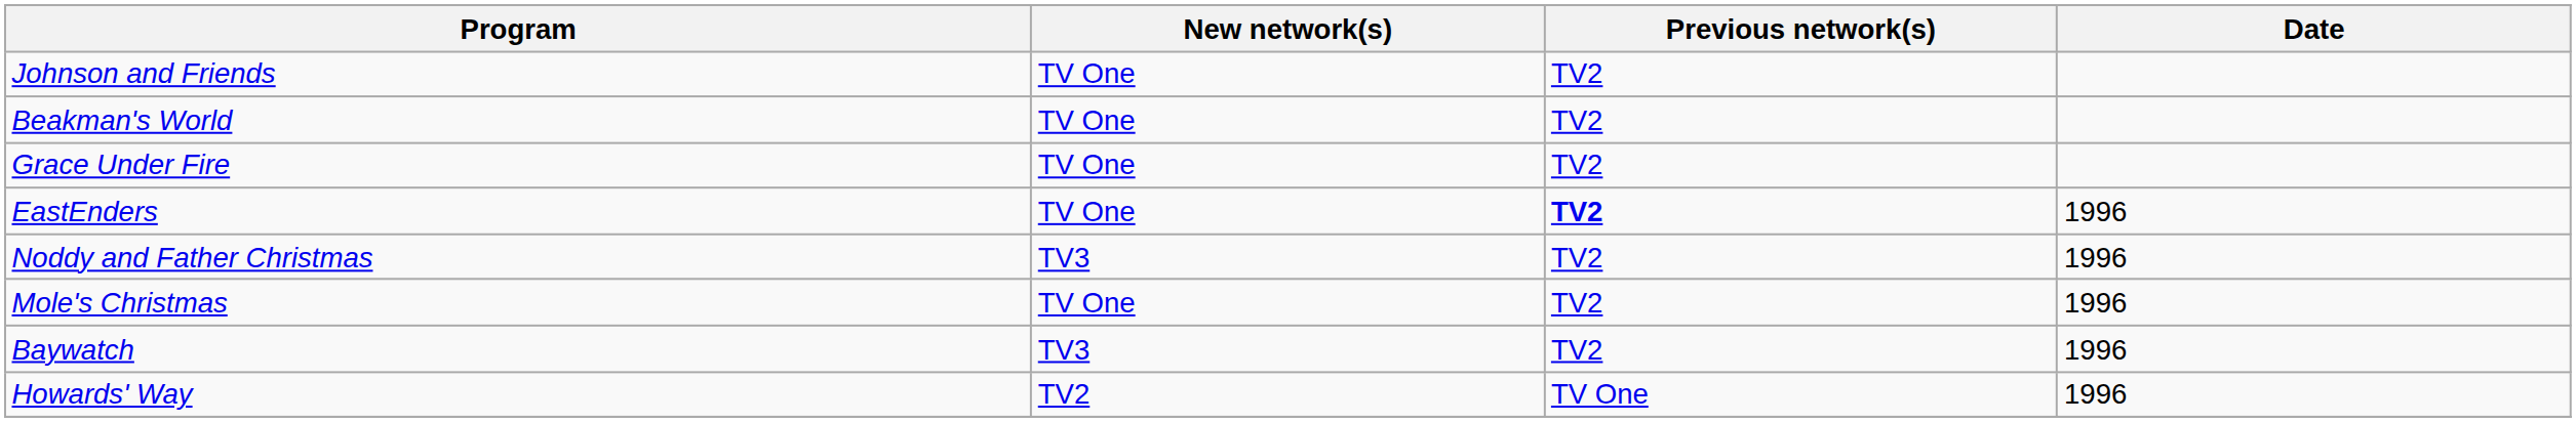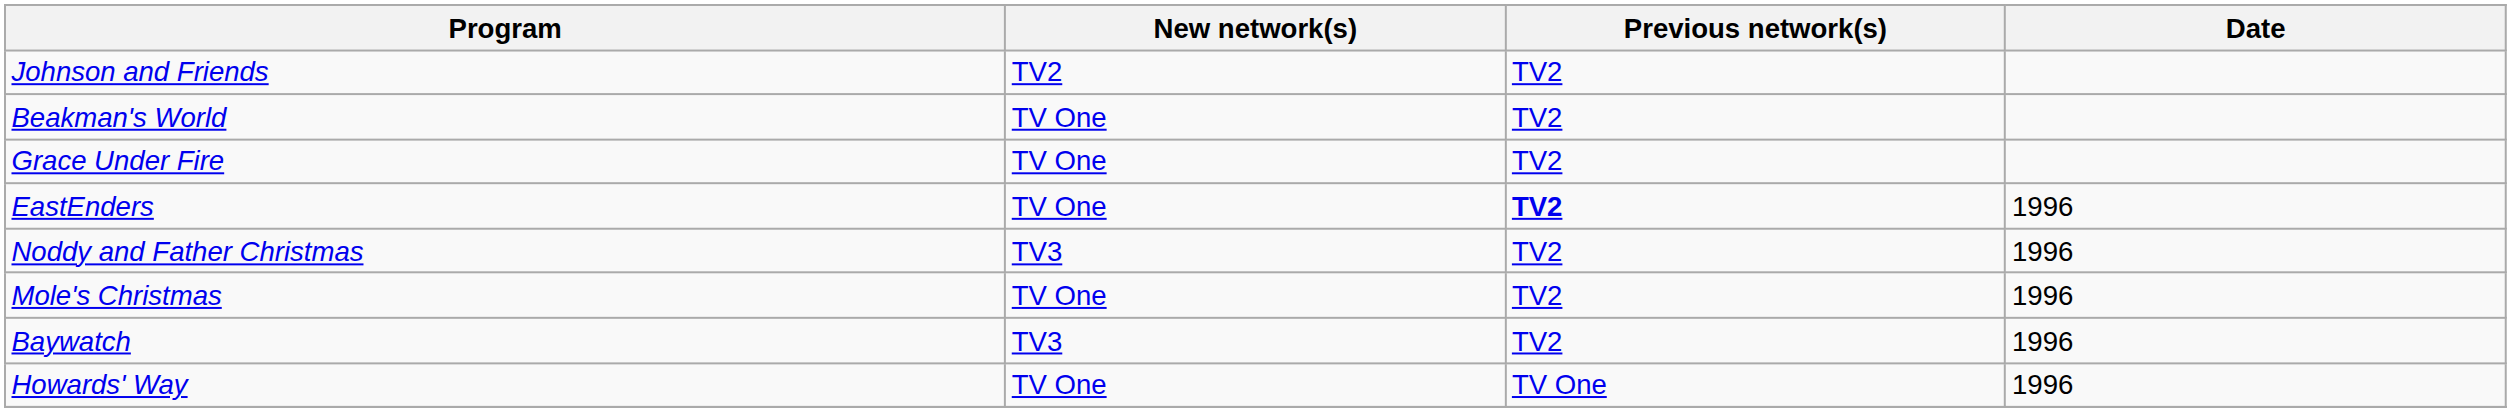 <table class="wikitable sortable"  style="width:100%; font-size:87%;">
 <tr style="background:#efefef;">
 <th style="width:40%;">Program</th>
 <th style="width:20%;">New network(s)</th>
 <th style="width:20%;">Previous network(s)</th>
 <th style="width:20%;">Date</th>
 </tr>
 <tr>
 <td> <em><a href='#'>Johnson and Friends</a></em></td>
-<td><a href='#'>TV One</a></td>
+<td><a href='#'>TV2</a></td>
 <td><a href='#'>TV2</a></td>
 <td></td>
 </tr>
 <tr>
 <td> <em><a href='#'>Beakman's World</a></em></td>
 <td><a href='#'>TV One</a></td>
 <td><a href='#'>TV2</a></td>
 <td></td>
 </tr>
 <tr>
 <td> <em><a href='#'>Grace Under Fire</a></em></td>
 <td><a href='#'>TV One</a></td>
 <td><a href='#'>TV2</a></td>
 <td></td>
 </tr>
 <tr>
 <td> <em><a href='#'>EastEnders</a></em></td>
 <td><a href='#'>TV One</a></td>
 <td><strong><a href='#'>TV2</a></strong></td>
 <td>1996</td>
 </tr>
 <tr>
 <td> <em><a href='#'>Noddy and Father Christmas</a></em></td>
 <td><a href='#'>TV3</a></td>
 <td><a href='#'>TV2</a></td>
 <td>1996</td>
 </tr>
 <tr>
 <td> <em><a href='#'>Mole's Christmas</a></em></td>
 <td><a href='#'>TV One</a></td>
 <td><a href='#'>TV2</a></td>
 <td>1996</td>
 </tr>
 <tr>
 <td> <em><a href='#'>Baywatch</a></em></td>
 <td><a href='#'>TV3</a></td>
 <td><a href='#'>TV2</a></td>
 <td>1996</td>
 </tr>
 <tr>
 <td> <em><a href='#'>Howards' Way</a></em></td>
-<td><a href='#'>TV2</a></td>
+<td><a href='#'>TV One</a></td>
 <td><a href='#'>TV One</a></td>
 <td>1996</td>
 </tr>
 <tr>
 </tr>
 </table>
